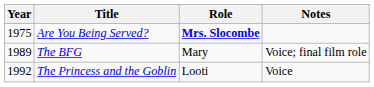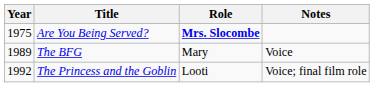 <table class="wikitable sortable">
 <tr>
 <th>Year</th>
 <th>Title</th>
 <th>Role</th>
 <th>Notes</th>
 </tr>
 <tr>
 <td>1975</td>
 <td><em><a href='#'>Are You Being Served?</a></em></td>
 <td><strong><a href='#'>Mrs. Slocombe</a></strong></td>
 <td></td>
 </tr>
 <tr>
 <td>1989</td>
 <td><em><a href='#'>The BFG</a></em></td>
 <td>Mary</td>
-<td>Voice; final film role</td>
+<td>Voice</td>
 </tr>
 <tr>
 <td>1992</td>
 <td><em><a href='#'>The Princess and the Goblin</a></em></td>
 <td>Looti</td>
-<td>Voice</td>
+<td>Voice; final film role</td>
 </tr>
 </table>
